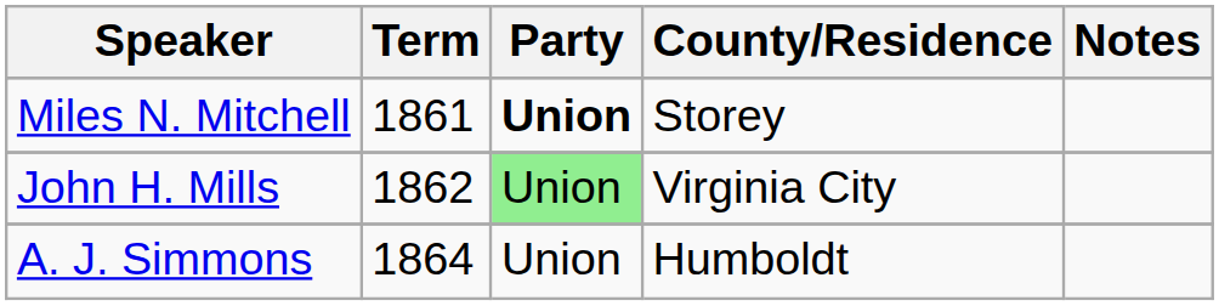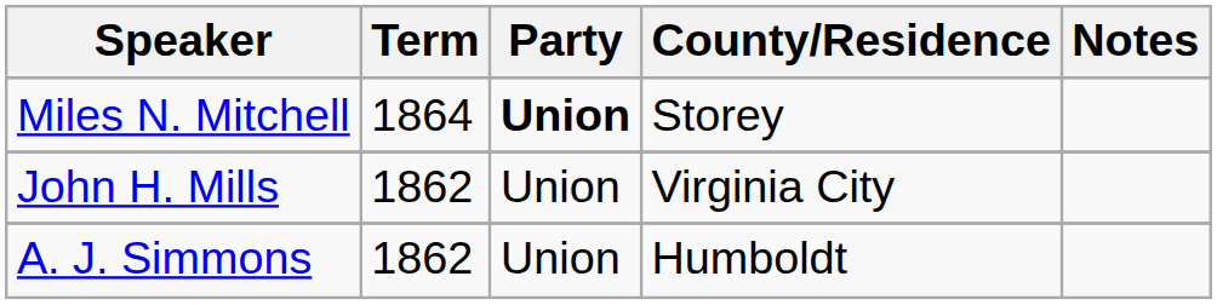 <table class="wikitable sortable">
 <tr>
 <th>Speaker</th>
 <th>Term</th>
 <th>Party</th>
 <th>County/Residence</th>
 <th>Notes</th>
 </tr>
 <tr>
 </tr>
 <tr>
 <td><a href='#'>Miles N. Mitchell</a></td>
-<td>1861</td>
+<td>1864</td>
 <td><strong>Union</strong></td>
 <td>Storey</td>
 <td></td>
 </tr>
 <tr>
 </tr>
 <tr>
 <td><a href='#'>John H. Mills</a></td>
 <td>1862</td>
-<td style="background: lightgreen;">Union</td>
+<td>Union</td>
 <td>Virginia City</td>
 <td></td>
 </tr>
 <tr>
 </tr>
 <tr>
 <td><a href='#'>A. J. Simmons</a></td>
-<td>1864</td>
+<td>1862</td>
 <td>Union</td>
 <td>Humboldt</td>
 <td></td>
 </tr>
 </table>
